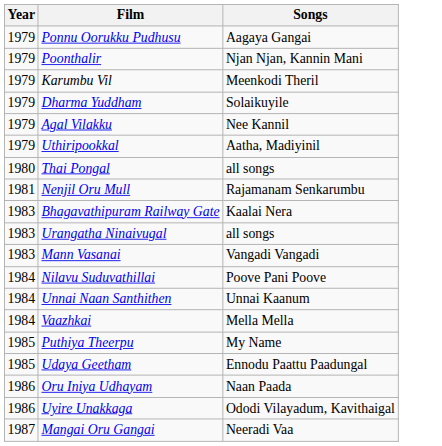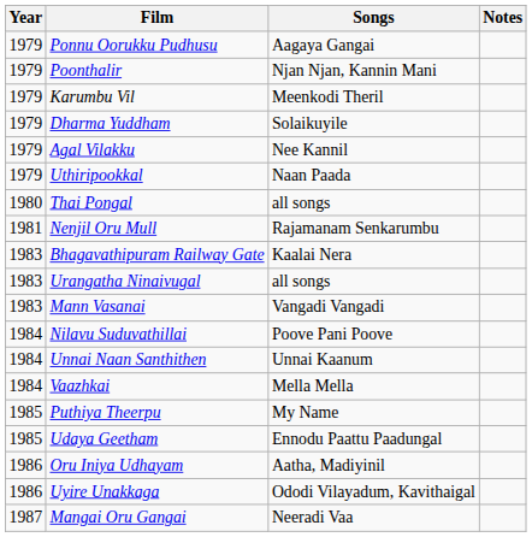 <table class="wikitable sortable">
 <tr>
 <th>Year</th>
 <th>Film</th>
 <th>Songs</th>
+<th class="unsortable">Notes</th>
 </tr>
 <tr>
 <td>1979</td>
 <td><em><a href='#'>Ponnu Oorukku Pudhusu</a></em></td>
 <td>Aagaya Gangai</td>
+<td></td>
 </tr>
 <tr>
 <td>1979</td>
 <td><em><a href='#'>Poonthalir</a></em></td>
 <td>Njan Njan, Kannin Mani</td>
+<td></td>
 </tr>
 <tr>
 <td>1979</td>
 <td><em>Karumbu Vil</em></td>
 <td>Meenkodi Theril</td>
+<td></td>
 </tr>
 <tr>
 <td>1979</td>
 <td><em><a href='#'>Dharma Yuddham</a></em></td>
 <td>Solaikuyile</td>
+<td></td>
 </tr>
 <tr>
 <td>1979</td>
 <td><em><a href='#'>Agal Vilakku</a></em></td>
 <td>Nee Kannil</td>
+<td></td>
 </tr>
 <tr>
 <td>1979</td>
 <td><em><a href='#'>Uthiripookkal</a></em></td>
-<td>Aatha, Madiyinil</td>
+<td>Naan Paada</td>
+<td></td>
 </tr>
 <tr>
 <td>1980</td>
 <td><em><a href='#'>Thai Pongal</a></em></td>
 <td>all songs</td>
+<td></td>
 </tr>
 <tr>
 <td>1981</td>
 <td><em><a href='#'>Nenjil Oru Mull</a></em></td>
 <td>Rajamanam Senkarumbu</td>
+<td></td>
 </tr>
 <tr>
 <td>1983</td>
 <td><em><a href='#'>Bhagavathipuram Railway Gate</a></em></td>
 <td>Kaalai Nera</td>
+<td></td>
 </tr>
 <tr>
 <td>1983</td>
 <td><em><a href='#'>Urangatha Ninaivugal</a></em></td>
 <td>all songs</td>
+<td></td>
 </tr>
 <tr>
 <td>1983</td>
 <td><em><a href='#'>Mann Vasanai</a></em></td>
 <td>Vangadi Vangadi</td>
+<td></td>
 </tr>
 <tr>
 <td>1984</td>
 <td><em><a href='#'>Nilavu Suduvathillai</a></em></td>
 <td>Poove Pani Poove</td>
+<td></td>
 </tr>
 <tr>
 <td>1984</td>
 <td><em><a href='#'>Unnai Naan Santhithen</a></em></td>
 <td>Unnai Kaanum</td>
+<td></td>
 </tr>
 <tr>
 <td>1984</td>
 <td><em><a href='#'>Vaazhkai</a></em></td>
 <td>Mella Mella</td>
+<td></td>
 </tr>
 <tr>
 <td>1985</td>
 <td><em><a href='#'>Puthiya Theerpu</a></em></td>
 <td>My Name</td>
+<td></td>
 </tr>
 <tr>
 <td>1985</td>
 <td><em><a href='#'>Udaya Geetham</a></em></td>
 <td>Ennodu Paattu Paadungal</td>
+<td></td>
 </tr>
 <tr>
 <td>1986</td>
 <td><em><a href='#'>Oru Iniya Udhayam</a></em></td>
-<td>Naan Paada</td>
+<td>Aatha, Madiyinil</td>
+<td></td>
 </tr>
 <tr>
 <td>1986</td>
 <td><em><a href='#'>Uyire Unakkaga</a></em></td>
 <td>Ododi Vilayadum, Kavithaigal</td>
+<td></td>
 </tr>
 <tr>
 <td>1987</td>
 <td><em><a href='#'>Mangai Oru Gangai</a></em></td>
 <td>Neeradi Vaa</td>
+<td></td>
 </tr>
 </table>
